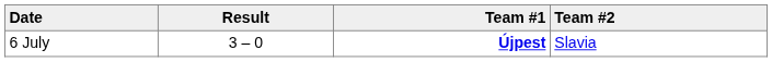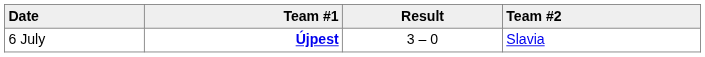 <table border=1 cellspacing=0 cellpadding=4 style="border-collapse: collapse;" width=50%>
 <tr bgcolor="efefef">
 <th align=left>Date</th>
+<th align=right>Team #1</th>
 <th>Result</th>
-<th align=right>Team #1</th>
 <th align=left>Team #2</th>
 </tr>
 <tr>
 <td align=left>6 July</td>
+<td align=right><strong><a href='#'>Újpest</a></strong> </td>
 <td align=center>3 – 0</td>
-<td align=right><strong><a href='#'>Újpest</a></strong> </td>
 <td> <a href='#'>Slavia</a></td>
 </tr>
 </table>
